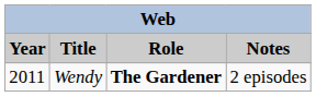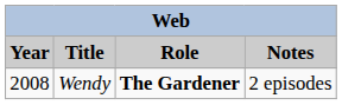 <table class="wikitable sortable">
 <tr>
 <th colspan=4 style="background:#B0C4DE;">Web</th>
 </tr>
 <tr>
 <th style="background: #CCCCCC;">Year</th>
 <th style="background: #CCCCCC;">Title</th>
 <th style="background: #CCCCCC;">Role</th>
 <th style="background: #CCCCCC;">Notes</th>
 </tr>
 <tr>
 </tr>
 <tr>
-<td>2011</td>
+<td>2008</td>
 <td><em>Wendy</em></td>
 <td><strong>The Gardener</strong></td>
 <td>2 episodes</td>
 </tr>
 </table>
